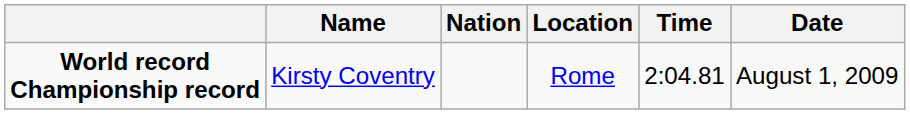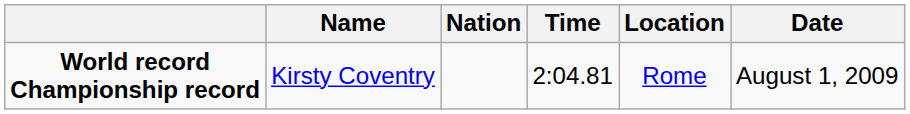 <table class=wikitable style=text-align:center>
 <tr>
 <th></th>
 <th>Name</th>
 <th>Nation</th>
+<th>Time</th>
 <th>Location</th>
-<th>Time</th>
 <th>Date</th>
 </tr>
 <tr>
 <td><strong>World record</strong> <br> <strong>Championship record</strong></td>
 <td><a href='#'>Kirsty Coventry</a></td>
 <td></td>
+<td align=left>2:04.81</td>
 <td><a href='#'>Rome</a></td>
-<td align=left>2:04.81</td>
 <td>August 1, 2009</td>
 </tr>
 </table>
